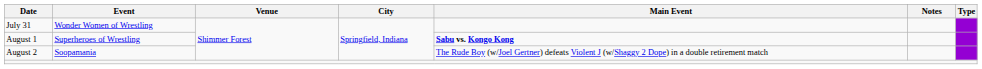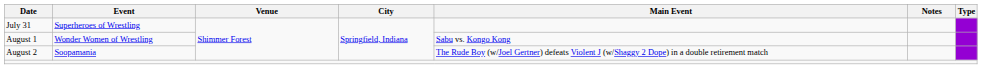 <table class="sortable wikitable succession-box" style="font-size:85%;">
 <tr>
 <th scope="col" style="width:5%;">Date</th>
 <th scope="col" style="width:15%;">Event</th>
 <th scope="col" style="width:15%;">Venue</th>
 <th scope="col" style="width:10%;">City</th>
 <th scope="col" style="width:50%;">Main Event</th>
 <th scope="col" style="width:10%;">Notes</th>
 <th scope="col" style="width:1%;">Type</th>
 </tr>
 <tr>
 <td>July 31</td>
-<td><a href='#'>Wonder Women of Wrestling</a></td>
+<td><a href='#'>Superheroes of Wrestling</a></td>
 <td rowspan=3><a href='#'>Shimmer Forest</a></td>
 <td rowspan=3><a href='#'>Springfield, Indiana</a></td>
 <td></td>
 <td></td>
 <td style="background: darkviolet"></td>
 </tr>
 <tr>
 <td>August 1</td>
-<td><a href='#'>Superheroes of Wrestling</a></td>
-<td><strong><a href='#'>Sabu</a> vs. <a href='#'>Kongo Kong</a></strong></td>
+<td><a href='#'>Wonder Women of Wrestling</a></td>
+<td><a href='#'>Sabu</a> vs. <a href='#'>Kongo Kong</a></td>
 <td></td>
 <td style="background: darkviolet"></td>
 </tr>
 <tr>
 <td>August 2</td>
 <td><a href='#'>Soopamania</a></td>
 <td><a href='#'>The Rude Boy</a> (w/<a href='#'>Joel Gertner</a>) defeats <a href='#'>Violent J</a> (w/<a href='#'>Shaggy 2 Dope</a>) in a double retirement match</td>
 <td></td>
 <td style="background: darkviolet"></td>
 </tr>
 <tr>
 <td colspan="7"></td>
 </tr>
 </table>
